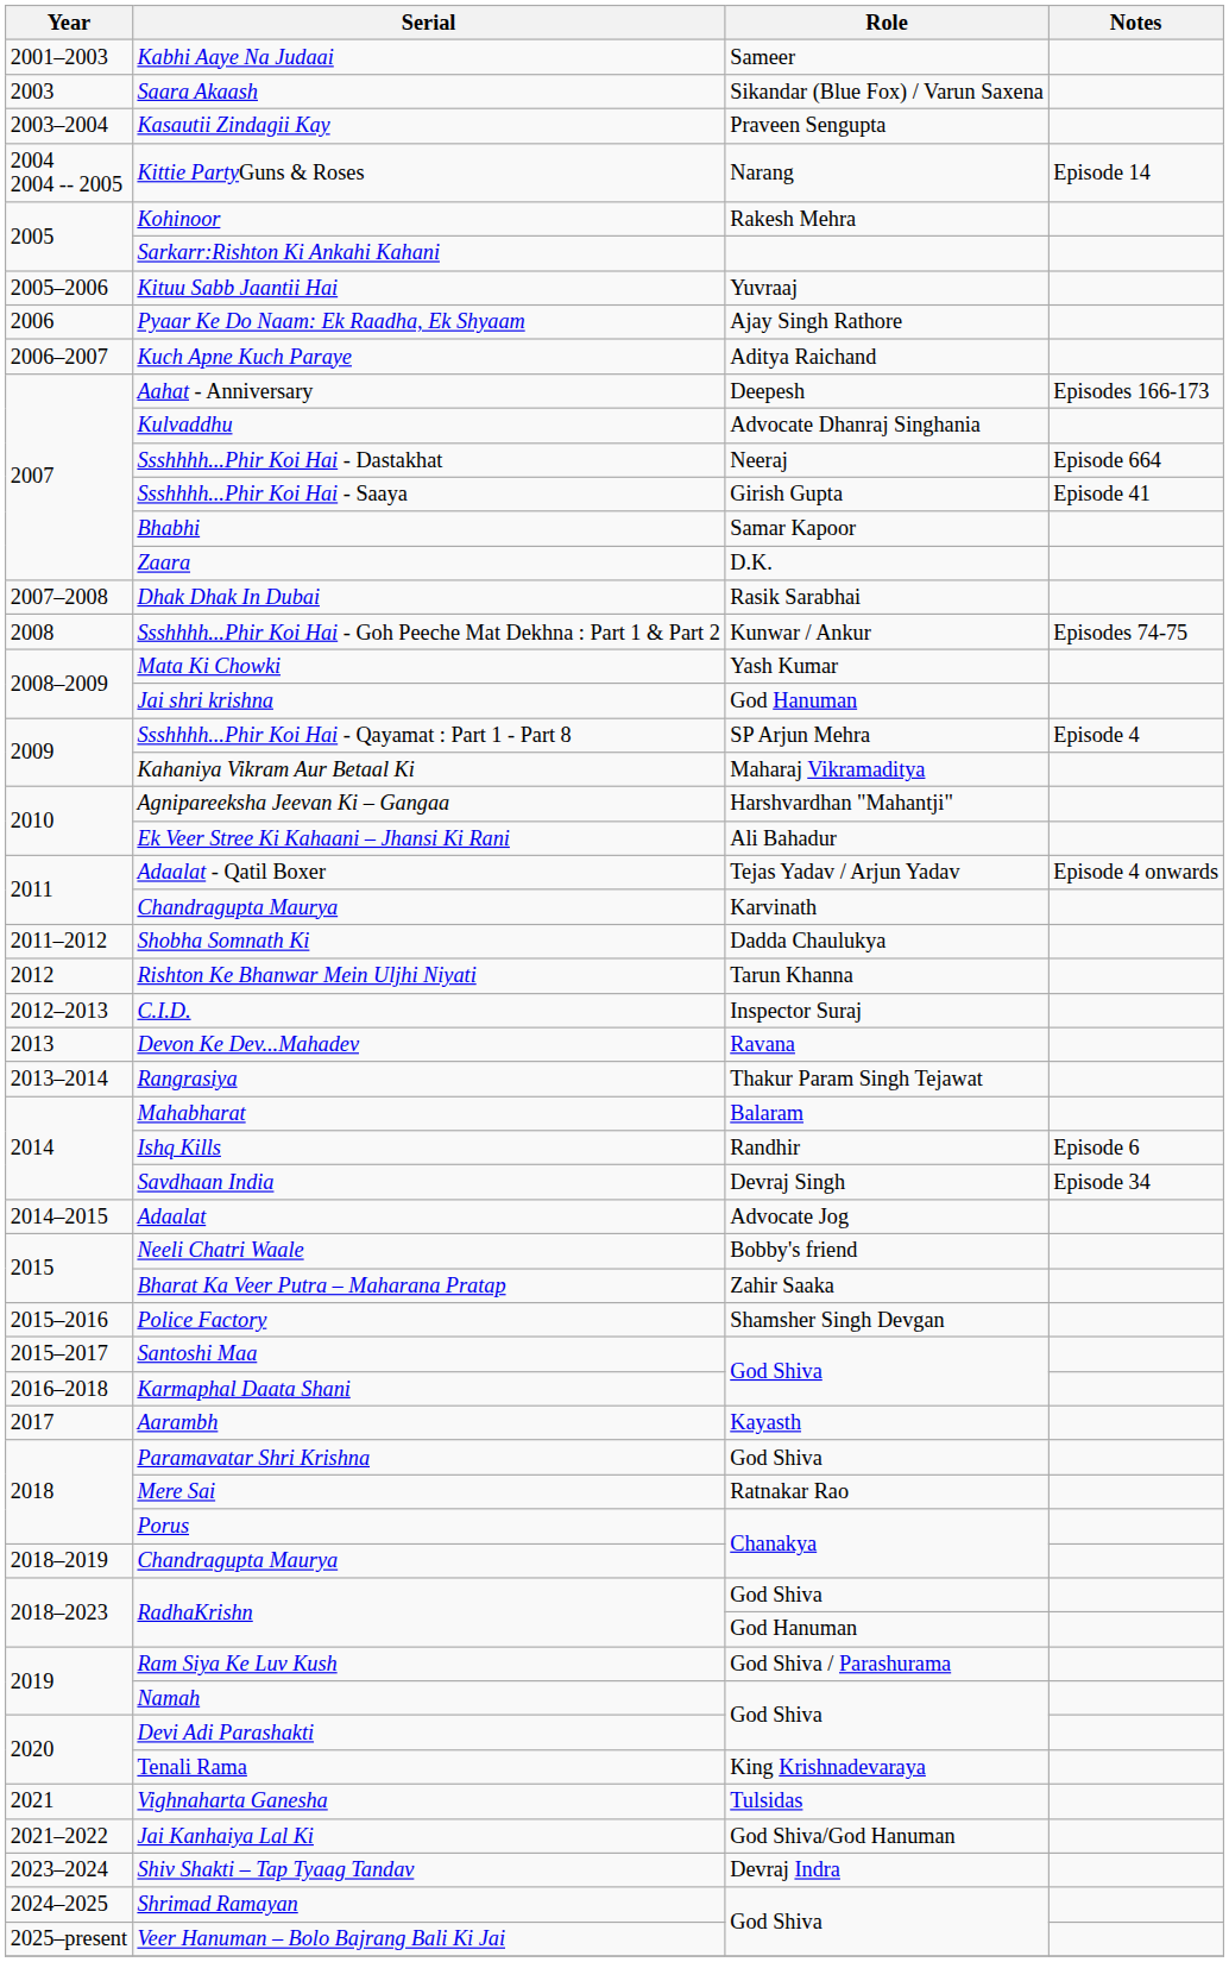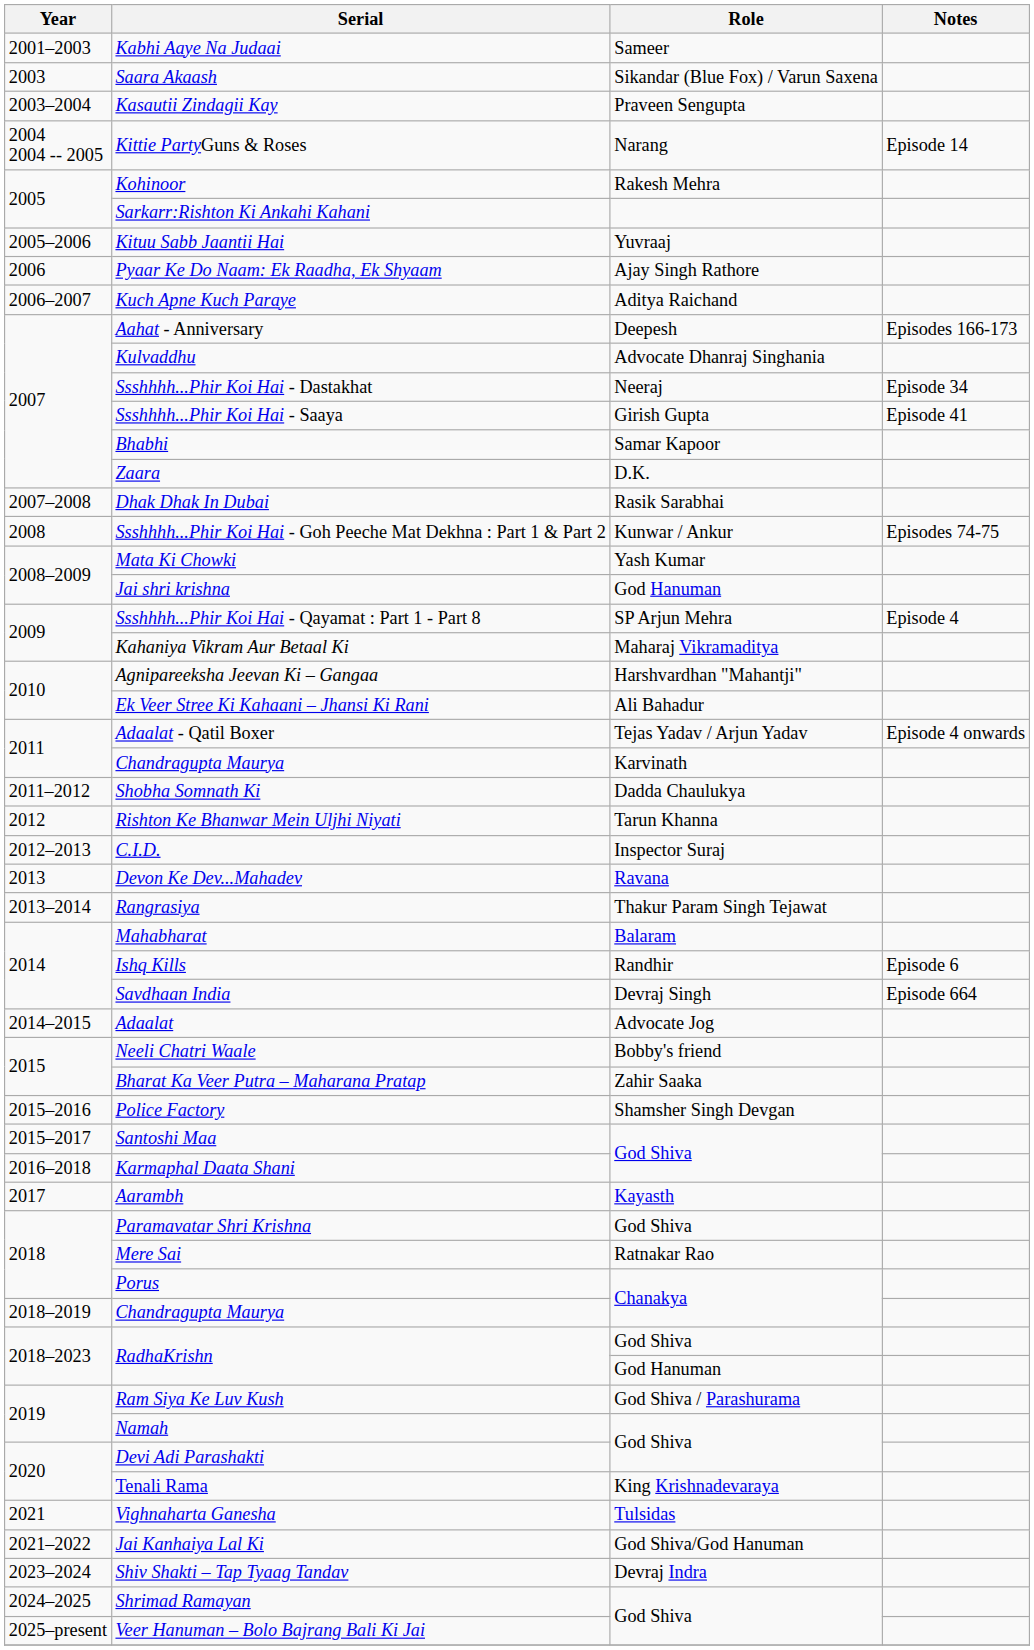 <table class="wikitable sortable">
 <tr>
 <th>Year</th>
 <th>Serial</th>
 <th>Role</th>
 <th>Notes</th>
 </tr>
 <tr>
 <td>2001–2003</td>
 <td><em><a href='#'>Kabhi Aaye Na Judaai</a></em></td>
 <td>Sameer</td>
 <td></td>
 </tr>
 <tr>
 <td>2003</td>
 <td><em><a href='#'>Saara Akaash</a></em></td>
 <td>Sikandar (Blue Fox) / Varun Saxena</td>
 <td></td>
 </tr>
 <tr>
 <td>2003–2004</td>
 <td><em><a href='#'>Kasautii Zindagii Kay</a></em></td>
 <td>Praveen Sengupta</td>
 <td></td>
 </tr>
 <tr>
 <td>2004<br>2004 -- 2005</td>
 <td><em><a href='#'>Kittie Party</a></em>Guns & Roses</td>
 <td>Narang</td>
 <td>Episode 14</td>
 </tr>
 <tr>
 <td rowspan="2">2005</td>
 <td><em><a href='#'>Kohinoor</a></em></td>
 <td>Rakesh Mehra</td>
 <td></td>
 </tr>
 <tr>
 <td><em><a href='#'>Sarkarr:Rishton Ki Ankahi Kahani</a></em></td>
 <td></td>
 <td></td>
 </tr>
 <tr>
 <td>2005–2006</td>
 <td><em><a href='#'>Kituu Sabb Jaantii Hai</a></em></td>
 <td>Yuvraaj</td>
 <td></td>
 </tr>
 <tr>
 <td>2006</td>
 <td><em><a href='#'>Pyaar Ke Do Naam: Ek Raadha, Ek Shyaam</a></em></td>
 <td>Ajay Singh Rathore</td>
 <td></td>
 </tr>
 <tr>
 <td>2006–2007</td>
 <td><em><a href='#'>Kuch Apne Kuch Paraye</a></em></td>
 <td>Aditya Raichand</td>
 <td></td>
 </tr>
 <tr>
 <td rowspan="6">2007</td>
 <td><em><a href='#'>Aahat</a></em> - Anniversary</td>
 <td>Deepesh</td>
 <td>Episodes 166-173</td>
 </tr>
 <tr>
 <td><em><a href='#'>Kulvaddhu</a></em></td>
 <td>Advocate Dhanraj Singhania</td>
 <td></td>
 </tr>
 <tr>
 <td><em><a href='#'>Ssshhhh...Phir Koi Hai</a></em> - Dastakhat</td>
 <td>Neeraj</td>
-<td>Episode 664</td>
+<td>Episode 34</td>
 </tr>
 <tr>
 <td><em><a href='#'>Ssshhhh...Phir Koi Hai</a></em> - Saaya</td>
 <td>Girish Gupta</td>
 <td>Episode 41</td>
 </tr>
 <tr>
 <td><em><a href='#'>Bhabhi</a></em></td>
 <td>Samar Kapoor</td>
 <td></td>
 </tr>
 <tr>
 <td><em><a href='#'>Zaara</a></em></td>
 <td>D.K.</td>
 <td></td>
 </tr>
 <tr>
 <td>2007–2008</td>
 <td><em><a href='#'>Dhak Dhak In Dubai</a></em></td>
 <td>Rasik Sarabhai</td>
 <td></td>
 </tr>
 <tr>
 <td>2008</td>
 <td><em><a href='#'>Ssshhhh...Phir Koi Hai</a></em> - Goh Peeche Mat Dekhna : Part 1 & Part 2</td>
 <td>Kunwar / Ankur</td>
 <td>Episodes 74-75</td>
 </tr>
 <tr>
 <td rowspan= "2">2008–2009</td>
 <td><em><a href='#'>Mata Ki Chowki</a></em></td>
 <td>Yash Kumar</td>
 <td></td>
 </tr>
 <tr>
 <td><em><a href='#'>Jai shri krishna</a></em></td>
 <td>God <a href='#'>Hanuman</a></td>
 <td></td>
 </tr>
 <tr>
 <td rowspan="2">2009</td>
 <td><em><a href='#'>Ssshhhh...Phir Koi Hai</a></em> - Qayamat : Part 1 - Part 8</td>
 <td>SP Arjun Mehra</td>
 <td>Episode 4</td>
 </tr>
 <tr>
 <td><em>Kahaniya Vikram Aur Betaal Ki</em></td>
 <td>Maharaj <a href='#'>Vikramaditya</a></td>
 <td></td>
 </tr>
 <tr>
 <td rowspan = "2">2010</td>
 <td><em>Agnipareeksha Jeevan Ki – Gangaa</em></td>
 <td>Harshvardhan "Mahantji"</td>
 <td></td>
 </tr>
 <tr>
 <td><em><a href='#'>Ek Veer Stree Ki Kahaani – Jhansi Ki Rani</a></em></td>
 <td>Ali Bahadur</td>
 <td></td>
 </tr>
 <tr>
 <td rowspan="2">2011</td>
 <td><em><a href='#'>Adaalat</a></em> - Qatil Boxer</td>
 <td>Tejas Yadav / Arjun Yadav</td>
 <td>Episode 4 onwards</td>
 </tr>
 <tr>
 <td><em><a href='#'>Chandragupta Maurya</a></em></td>
 <td>Karvinath</td>
 <td></td>
 </tr>
 <tr>
 <td>2011–2012</td>
 <td><em><a href='#'>Shobha Somnath Ki</a></em></td>
 <td>Dadda Chaulukya</td>
 <td></td>
 </tr>
 <tr>
 <td>2012</td>
 <td><em><a href='#'>Rishton Ke Bhanwar Mein Uljhi Niyati</a></em></td>
 <td>Tarun Khanna</td>
 <td></td>
 </tr>
 <tr>
 <td>2012–2013</td>
 <td><em><a href='#'>C.I.D.</a></em></td>
 <td>Inspector Suraj</td>
 <td></td>
 </tr>
 <tr>
 <td>2013</td>
 <td><em><a href='#'>Devon Ke Dev...Mahadev</a></em></td>
 <td><a href='#'>Ravana</a></td>
 <td></td>
 </tr>
 <tr>
 <td>2013–2014</td>
 <td><em><a href='#'>Rangrasiya</a></em></td>
 <td>Thakur Param Singh Tejawat</td>
 <td></td>
 </tr>
 <tr>
 <td rowspan="3">2014</td>
 <td><em><a href='#'>Mahabharat</a></em></td>
 <td><a href='#'>Balaram</a></td>
 <td></td>
 </tr>
 <tr>
 <td><em><a href='#'>Ishq Kills</a></em></td>
 <td>Randhir</td>
 <td>Episode 6</td>
 </tr>
 <tr>
 <td><em><a href='#'>Savdhaan India</a></em></td>
 <td>Devraj Singh</td>
-<td>Episode 34</td>
+<td>Episode 664</td>
 </tr>
 <tr>
 <td>2014–2015</td>
 <td><em><a href='#'>Adaalat</a></em></td>
 <td>Advocate Jog</td>
 <td></td>
 </tr>
 <tr>
 <td rowspan="2">2015</td>
 <td><em><a href='#'>Neeli Chatri Waale</a></em></td>
 <td>Bobby's friend</td>
 <td></td>
 </tr>
 <tr>
 <td><em><a href='#'>Bharat Ka Veer Putra – Maharana Pratap</a></em></td>
 <td>Zahir Saaka</td>
 <td></td>
 </tr>
 <tr>
 <td>2015–2016</td>
 <td><em><a href='#'>Police Factory</a></em></td>
 <td>Shamsher Singh Devgan</td>
 <td></td>
 </tr>
 <tr>
 <td>2015–2017</td>
 <td><em><a href='#'>Santoshi Maa</a></em></td>
 <td rowspan="2"><a href='#'>God Shiva</a></td>
 <td></td>
 </tr>
 <tr>
 <td>2016–2018</td>
 <td><em><a href='#'>Karmaphal Daata Shani</a></em></td>
 <td></td>
 </tr>
 <tr>
 <td>2017</td>
 <td><em><a href='#'>Aarambh</a></em></td>
 <td><a href='#'>Kayasth</a></td>
 <td></td>
 </tr>
 <tr>
 <td rowspan="3">2018</td>
 <td><em><a href='#'>Paramavatar Shri Krishna</a></em></td>
 <td>God Shiva</td>
 <td></td>
 </tr>
 <tr>
 <td><em><a href='#'>Mere Sai</a></em></td>
 <td>Ratnakar Rao</td>
 <td></td>
 </tr>
 <tr>
 <td><em><a href='#'>Porus</a></em></td>
 <td rowspan="2"><a href='#'>Chanakya</a></td>
 <td></td>
 </tr>
 <tr>
 <td>2018–2019</td>
 <td><em><a href='#'>Chandragupta Maurya</a></em></td>
 <td></td>
 </tr>
 <tr>
 <td rowspan="2">2018–2023</td>
 <td rowspan="2"><em><a href='#'>RadhaKrishn</a></em></td>
 <td>God Shiva</td>
 <td></td>
 </tr>
 <tr>
 <td>God Hanuman</td>
 <td></td>
 </tr>
 <tr>
 <td rowspan="2">2019</td>
 <td><em><a href='#'>Ram Siya Ke Luv Kush</a></em></td>
 <td>God Shiva / <a href='#'>Parashurama</a></td>
 <td></td>
 </tr>
 <tr>
 <td><em><a href='#'>Namah</a></em></td>
 <td rowspan="2">God Shiva</td>
 <td></td>
 </tr>
 <tr>
 <td rowspan="2">2020</td>
 <td><em><a href='#'>Devi Adi Parashakti</a></em></td>
 <td></td>
 </tr>
 <tr>
 <td><a href='#'>Tenali Rama</a></td>
 <td>King <a href='#'>Krishnadevaraya</a></td>
 <td></td>
 </tr>
 <tr>
 <td>2021</td>
 <td><em><a href='#'>Vighnaharta Ganesha</a></em></td>
 <td><a href='#'>Tulsidas</a></td>
 <td></td>
 </tr>
 <tr>
 <td>2021–2022</td>
 <td><em><a href='#'>Jai Kanhaiya Lal Ki</a></em></td>
 <td>God Shiva/God Hanuman</td>
 <td></td>
 </tr>
 <tr>
 <td>2023–2024</td>
 <td><em><a href='#'>Shiv Shakti – Tap Tyaag Tandav</a></em></td>
 <td>Devraj <a href='#'>Indra</a></td>
 <td></td>
 </tr>
 <tr>
 <td>2024–2025</td>
 <td><em><a href='#'>Shrimad Ramayan</a></em></td>
 <td rowspan="2">God Shiva</td>
 <td></td>
 </tr>
 <tr>
 <td>2025–present</td>
 <td><em><a href='#'>Veer Hanuman – Bolo Bajrang Bali Ki Jai</a></em></td>
 <td></td>
 </tr>
 <tr>
 </tr>
 </table>
